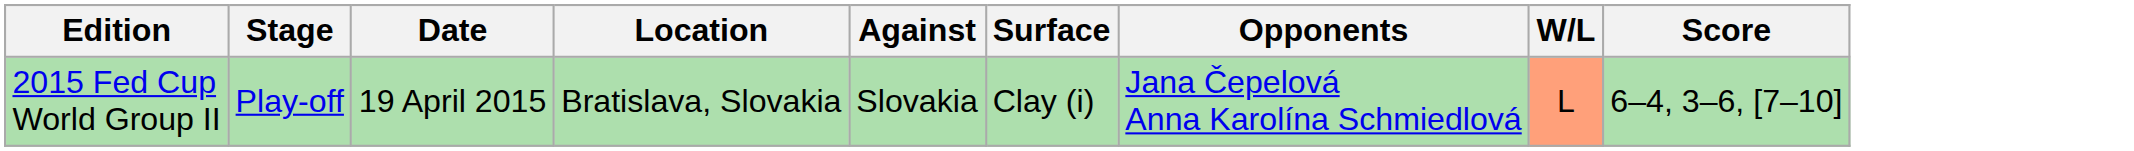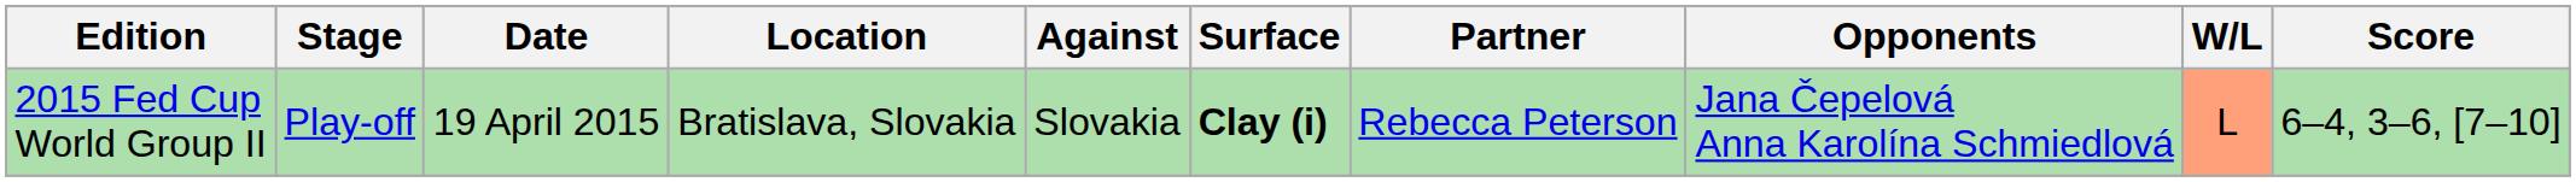 <table class=wikitable style=font-size:97%>
 <tr>
 <th>Edition</th>
 <th>Stage</th>
 <th>Date</th>
 <th>Location</th>
 <th>Against</th>
 <th>Surface</th>
+<th>Partner</th>
 <th>Opponents</th>
 <th>W/L</th>
 <th>Score</th>
 </tr>
 <tr style="background:#ADDFAD;">
 <td><a href='#'>2015 Fed Cup</a> <br> World Group II</td>
 <td><a href='#'>Play-off</a></td>
 <td>19 April 2015</td>
 <td>Bratislava, Slovakia</td>
 <td> Slovakia</td>
-<td>Clay (i)</td>
+<td><strong>Clay (i)</strong></td>
+<td> <a href='#'>Rebecca Peterson</a></td>
 <td> <a href='#'>Jana Čepelová</a> <br>  <a href='#'>Anna Karolína Schmiedlová</a></td>
 <td style="text-align:center; background:#ffa07a;">L</td>
 <td>6–4, 3–6, [7–10]</td>
 </tr>
 </table>
